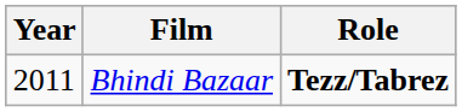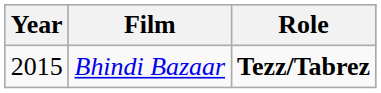 <table class="wikitable">
 <tr>
 <th>Year</th>
 <th>Film</th>
 <th>Role</th>
 </tr>
 <tr manna>
-<td>2011</td>
+<td>2015</td>
 <td><em><a href='#'>Bhindi Bazaar</a></em></td>
 <td><strong>Tezz/Tabrez</strong></td>
 </tr>
 </table>
